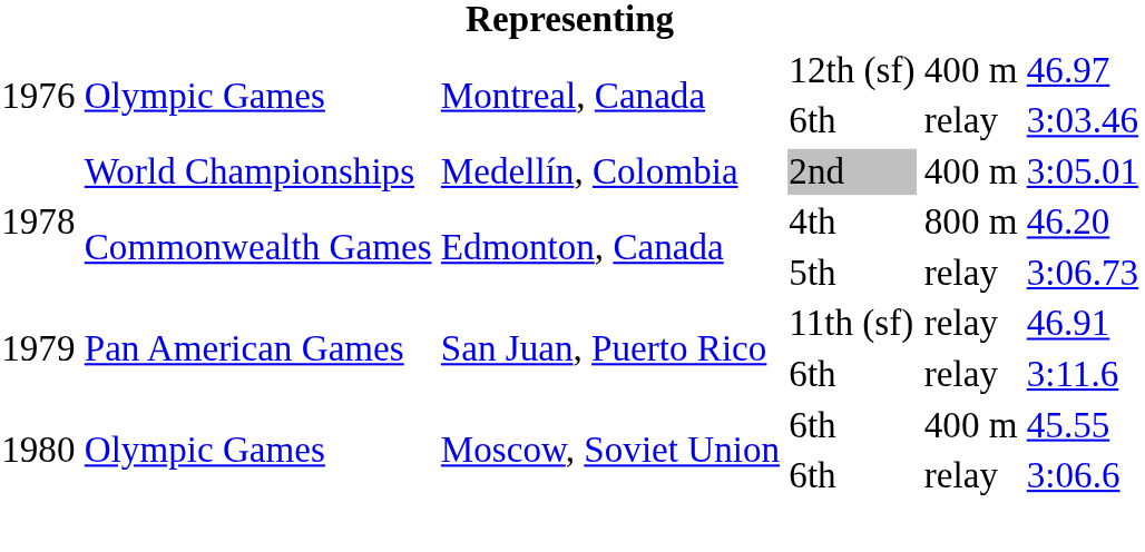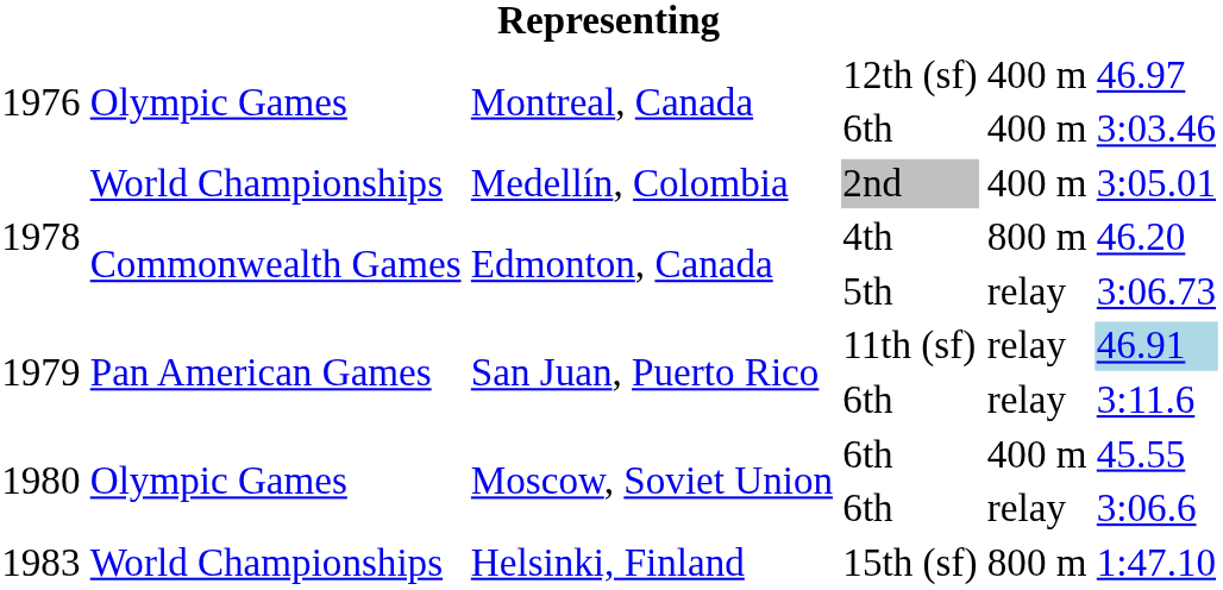 <table>
 <tr>
 <th colspan="6">Representing </th>
 </tr>
 <tr>
 <td rowspan=2>1976</td>
 <td rowspan=2><a href='#'>Olympic Games</a></td>
 <td rowspan=2><a href='#'>Montreal</a>, <a href='#'>Canada</a></td>
 <td>12th (sf)</td>
 <td>400 m</td>
 <td><a href='#'>46.97</a></td>
 </tr>
 <tr>
 <td>6th</td>
-<td> relay</td>
+<td>400 m</td>
 <td><a href='#'>3:03.46</a></td>
 </tr>
 <tr>
 <td rowspan=3>1978</td>
 <td><a href='#'>World Championships</a></td>
 <td><a href='#'>Medellín</a>, <a href='#'>Colombia</a></td>
 <td bgcolor=silver>2nd</td>
 <td>400 m</td>
 <td><a href='#'>3:05.01</a></td>
 </tr>
 <tr>
 <td rowspan=2><a href='#'>Commonwealth Games</a></td>
 <td rowspan=2><a href='#'>Edmonton</a>, <a href='#'>Canada</a></td>
 <td>4th</td>
 <td>800 m</td>
 <td><a href='#'>46.20</a></td>
 </tr>
 <tr>
 <td>5th</td>
 <td> relay</td>
 <td><a href='#'>3:06.73</a></td>
 </tr>
 <tr>
 <td rowspan=2>1979</td>
 <td rowspan=2><a href='#'>Pan American Games</a></td>
 <td rowspan=2><a href='#'>San Juan</a>, <a href='#'>Puerto Rico</a></td>
 <td>11th (sf)</td>
 <td> relay</td>
-<td><a href='#'>46.91</a></td>
+<td style="background: lightblue;"><a href='#'>46.91</a></td>
 </tr>
 <tr>
 <td>6th</td>
 <td> relay</td>
 <td><a href='#'>3:11.6</a></td>
 </tr>
 <tr>
 <td rowspan=2>1980</td>
 <td rowspan=2><a href='#'>Olympic Games</a></td>
 <td rowspan=2><a href='#'>Moscow</a>, <a href='#'>Soviet Union</a></td>
 <td>6th</td>
 <td>400 m</td>
 <td><a href='#'>45.55</a></td>
 </tr>
 <tr>
 <td>6th</td>
 <td> relay</td>
 <td><a href='#'>3:06.6</a></td>
 </tr>
+<tr>
+<td>1983</td>
+<td><a href='#'>World Championships</a></td>
+<td><a href='#'>Helsinki, Finland</a></td>
+<td>15th (sf)</td>
+<td>800 m</td>
+<td><a href='#'>1:47.10</a></td>
+</tr>
 </table>
